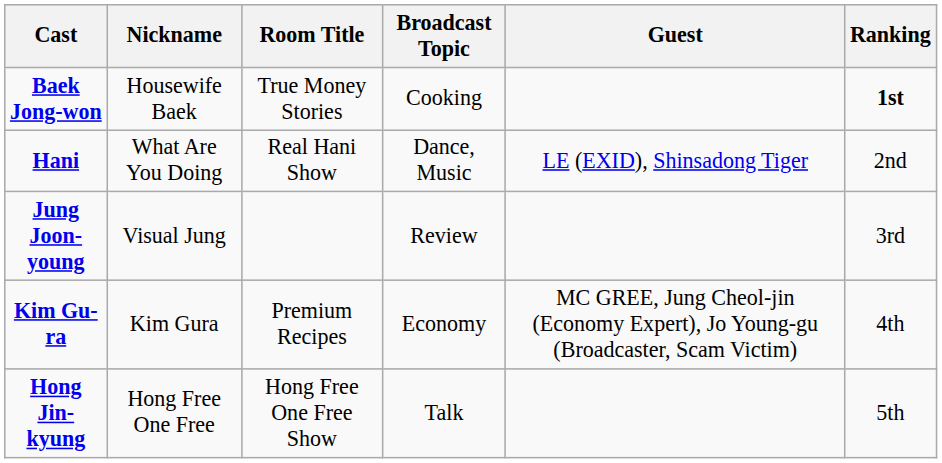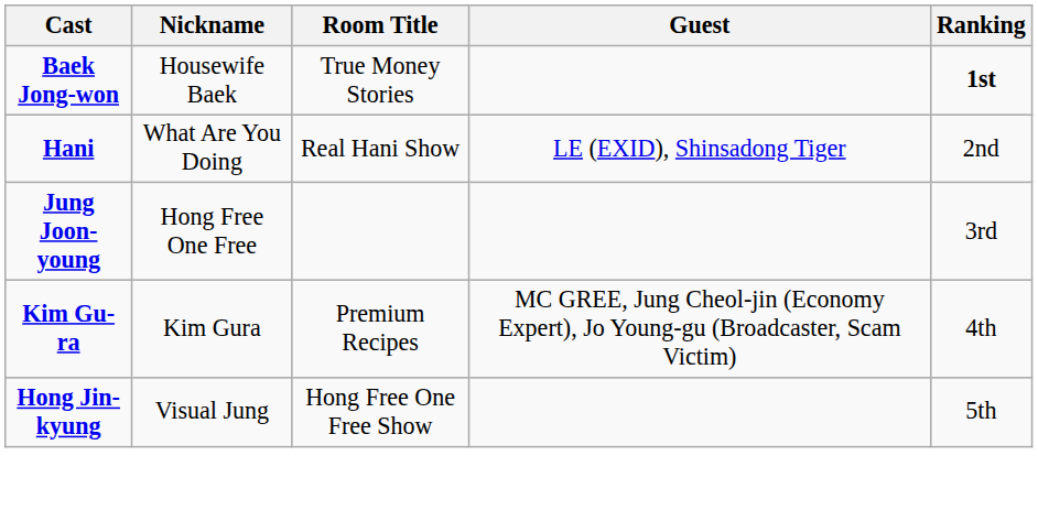 <table class="wikitable" style="font-size:90%;">
 <tr>
 <th>Cast</th>
 <th>Nickname</th>
 <th>Room Title</th>
-<th>Broadcast Topic</th>
 <th>Guest</th>
 <th>Ranking</th>
 </tr>
 <tr align="center">
 <td><strong><a href='#'>Baek Jong-won</a></strong></td>
 <td>Housewife Baek</td>
 <td>True Money Stories</td>
-<td>Cooking</td>
 <td></td>
 <td><strong>1st</strong></td>
 </tr>
 <tr align="center">
 <td><strong><a href='#'>Hani</a></strong></td>
 <td>What Are You Doing</td>
 <td>Real Hani Show</td>
-<td>Dance, Music</td>
 <td><a href='#'>LE</a> (<a href='#'>EXID</a>), <a href='#'>Shinsadong Tiger</a></td>
 <td>2nd</td>
 </tr>
 <tr align="center">
 <td><strong><a href='#'>Jung Joon-young</a></strong></td>
-<td>Visual Jung</td>
+<td>Hong Free One Free</td>
 <td></td>
-<td>Review</td>
 <td></td>
 <td>3rd</td>
 </tr>
 <tr align="center">
 <td><strong><a href='#'>Kim Gu-ra</a></strong></td>
 <td>Kim Gura</td>
 <td>Premium Recipes</td>
-<td>Economy</td>
 <td>MC GREE, Jung Cheol-jin (Economy Expert), Jo Young-gu (Broadcaster, Scam Victim)</td>
 <td>4th</td>
 </tr>
 <tr align="center">
 <td><strong><a href='#'>Hong Jin-kyung</a></strong></td>
-<td>Hong Free One Free</td>
+<td>Visual Jung</td>
 <td>Hong Free One Free Show</td>
-<td>Talk</td>
 <td></td>
 <td>5th</td>
 </tr>
 </table>
